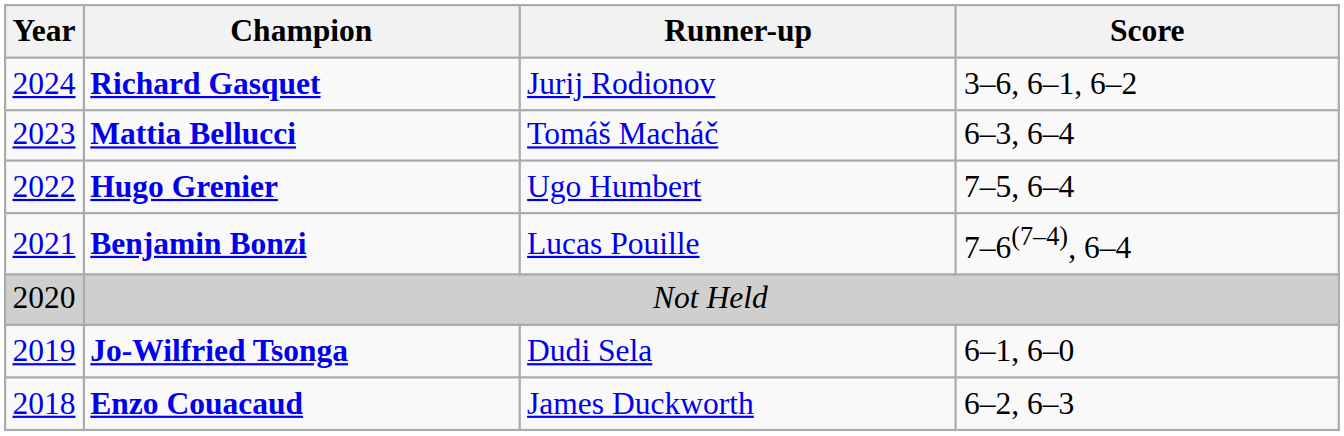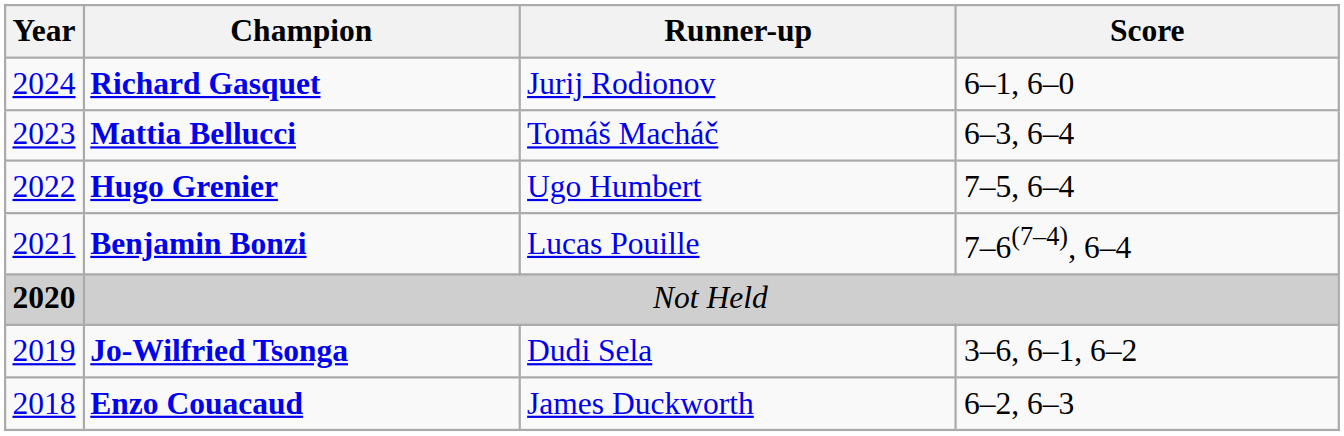 <table class="wikitable" style="font-size:90%">
 <tr>
 <th>Year</th>
 <th width="200">Champion</th>
 <th width="200">Runner-up</th>
 <th width="175">Score</th>
 </tr>
 <tr>
 <td><a href='#'>2024</a></td>
 <td> <strong><a href='#'>Richard Gasquet</a></strong></td>
 <td> <a href='#'>Jurij Rodionov</a></td>
-<td>3–6, 6–1, 6–2</td>
+<td>6–1, 6–0</td>
 </tr>
 <tr>
 <td><a href='#'>2023</a></td>
 <td> <strong><a href='#'>Mattia Bellucci</a></strong></td>
 <td> <a href='#'>Tomáš Macháč</a></td>
 <td>6–3, 6–4</td>
 </tr>
 <tr>
 <td><a href='#'>2022</a></td>
 <td> <strong><a href='#'>Hugo Grenier</a></strong></td>
 <td> <a href='#'>Ugo Humbert</a></td>
 <td>7–5, 6–4</td>
 </tr>
 <tr>
 <td><a href='#'>2021</a></td>
 <td> <strong><a href='#'>Benjamin Bonzi</a></strong></td>
 <td> <a href='#'>Lucas Pouille</a></td>
 <td>7–6<sup>(7–4)</sup>, 6–4</td>
 </tr>
 <tr>
-<td style="background:#cfcfcf">2020</td>
+<td style="background:#cfcfcf"><strong>2020</strong></td>
 <td colspan=3 align=center style="background:#cfcfcf"><em>Not Held</em></td>
 </tr>
 <tr>
 <td><a href='#'>2019</a></td>
 <td> <strong><a href='#'>Jo-Wilfried Tsonga</a></strong></td>
 <td> <a href='#'>Dudi Sela</a></td>
-<td>6–1, 6–0</td>
+<td>3–6, 6–1, 6–2</td>
 </tr>
 <tr>
 <td><a href='#'>2018</a></td>
 <td> <strong><a href='#'>Enzo Couacaud</a></strong></td>
 <td> <a href='#'>James Duckworth</a></td>
 <td>6–2, 6–3</td>
 </tr>
 </table>
